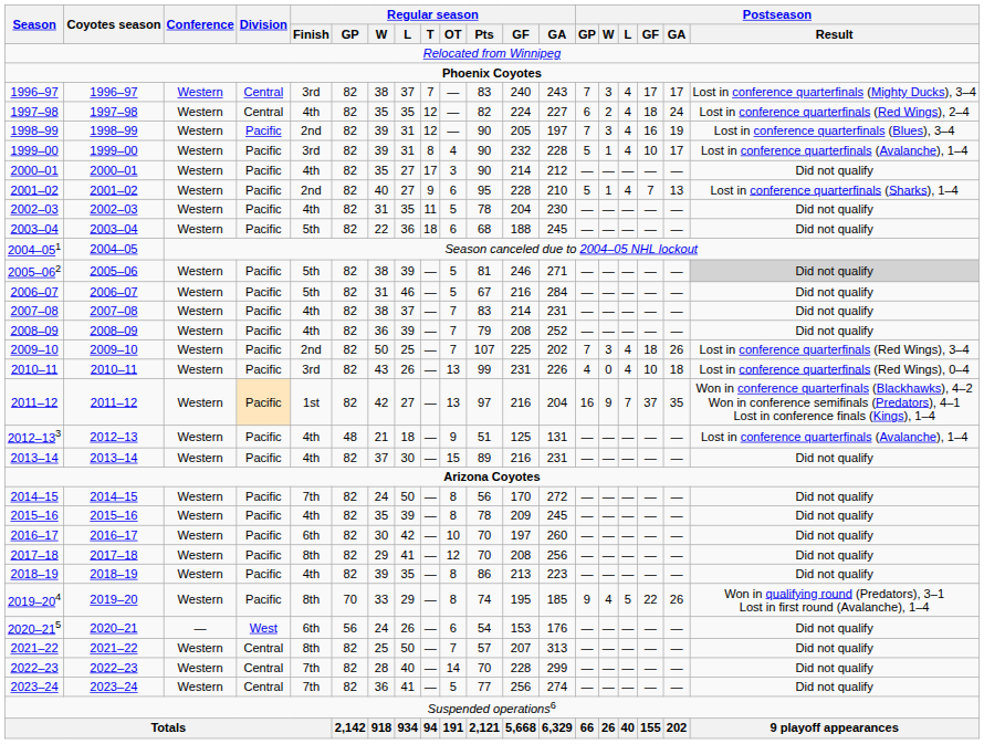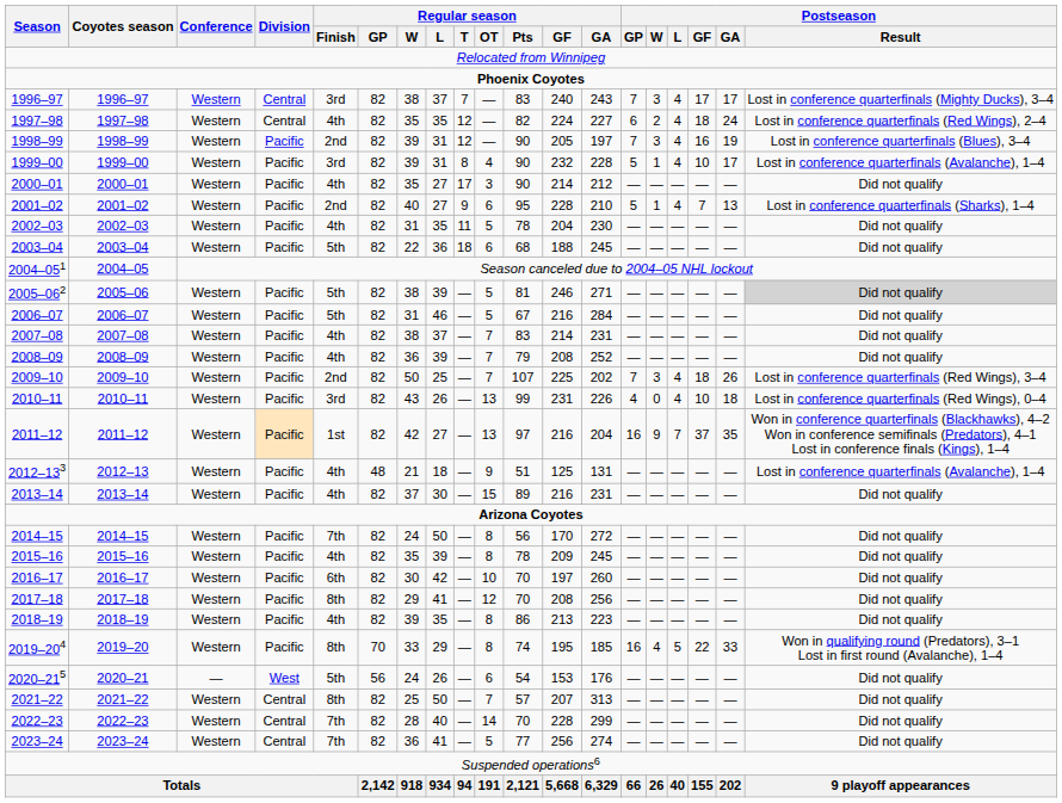 <table class="wikitable" style="text-align:center; font-size: 95%">
 <tr>
 <th rowspan="2"><a href='#'>Season</a></th>
 <th rowspan="2">Coyotes season</th>
 <th rowspan="2"><a href='#'>Conference</a></th>
 <th rowspan="2"><a href='#'>Division</a></th>
 <th colspan="9"><a href='#'>Regular season</a></th>
 <th colspan="6"><a href='#'>Postseason</a></th>
 </tr>
 <tr>
 <th>Finish</th>
 <th>GP</th>
 <th>W</th>
 <th>L</th>
 <th>T</th>
 <th>OT</th>
 <th>Pts</th>
 <th>GF</th>
 <th>GA</th>
 <th>GP</th>
 <th>W</th>
 <th>L</th>
 <th>GF</th>
 <th>GA</th>
 <th>Result</th>
 </tr>
 <tr>
 <td colspan="19" align="center"><em><a href='#'>Relocated from Winnipeg</a></em></td>
 </tr>
 <tr>
 <td colspan="19" align="center"><strong>Phoenix Coyotes</strong></td>
 </tr>
 <tr>
 <td><a href='#'>1996–97</a></td>
 <td><a href='#'>1996–97</a></td>
 <td><a href='#'>Western</a></td>
 <td><a href='#'>Central</a></td>
 <td>3rd</td>
 <td>82</td>
 <td>38</td>
 <td>37</td>
 <td>7</td>
 <td>—</td>
 <td>83</td>
 <td>240</td>
 <td>243</td>
 <td>7</td>
 <td>3</td>
 <td>4</td>
 <td>17</td>
 <td>17</td>
 <td>Lost in <a href='#'>conference quarterfinals</a> (<a href='#'>Mighty Ducks</a>), 3–4</td>
 </tr>
 <tr>
 <td><a href='#'>1997–98</a></td>
 <td><a href='#'>1997–98</a></td>
 <td>Western</td>
 <td>Central</td>
 <td>4th</td>
 <td>82</td>
 <td>35</td>
 <td>35</td>
 <td>12</td>
 <td>—</td>
 <td>82</td>
 <td>224</td>
 <td>227</td>
 <td>6</td>
 <td>2</td>
 <td>4</td>
 <td>18</td>
 <td>24</td>
 <td>Lost in <a href='#'>conference quarterfinals</a> (<a href='#'>Red Wings</a>), 2–4</td>
 </tr>
 <tr>
 <td><a href='#'>1998–99</a></td>
 <td><a href='#'>1998–99</a></td>
 <td>Western</td>
 <td><a href='#'>Pacific</a></td>
 <td>2nd</td>
 <td>82</td>
 <td>39</td>
 <td>31</td>
 <td>12</td>
 <td>—</td>
 <td>90</td>
 <td>205</td>
 <td>197</td>
 <td>7</td>
 <td>3</td>
 <td>4</td>
 <td>16</td>
 <td>19</td>
 <td>Lost in <a href='#'>conference quarterfinals</a> (<a href='#'>Blues</a>), 3–4</td>
 </tr>
 <tr>
 <td><a href='#'>1999–00</a></td>
 <td><a href='#'>1999–00</a></td>
 <td>Western</td>
 <td>Pacific</td>
 <td>3rd</td>
 <td>82</td>
 <td>39</td>
 <td>31</td>
 <td>8</td>
 <td>4</td>
 <td>90</td>
 <td>232</td>
 <td>228</td>
 <td>5</td>
 <td>1</td>
 <td>4</td>
 <td>10</td>
 <td>17</td>
 <td>Lost in <a href='#'>conference quarterfinals</a> (<a href='#'>Avalanche</a>), 1–4</td>
 </tr>
 <tr>
 <td><a href='#'>2000–01</a></td>
 <td><a href='#'>2000–01</a></td>
 <td>Western</td>
 <td>Pacific</td>
 <td>4th</td>
 <td>82</td>
 <td>35</td>
 <td>27</td>
 <td>17</td>
 <td>3</td>
 <td>90</td>
 <td>214</td>
 <td>212</td>
 <td>—</td>
 <td>—</td>
 <td>—</td>
 <td>—</td>
 <td>—</td>
 <td>Did not qualify</td>
 </tr>
 <tr>
 <td><a href='#'>2001–02</a></td>
 <td><a href='#'>2001–02</a></td>
 <td>Western</td>
 <td>Pacific</td>
 <td>2nd</td>
 <td>82</td>
 <td>40</td>
 <td>27</td>
 <td>9</td>
 <td>6</td>
 <td>95</td>
 <td>228</td>
 <td>210</td>
 <td>5</td>
 <td>1</td>
 <td>4</td>
 <td>7</td>
 <td>13</td>
 <td>Lost in <a href='#'>conference quarterfinals</a> (<a href='#'>Sharks</a>), 1–4</td>
 </tr>
 <tr>
 <td><a href='#'>2002–03</a></td>
 <td><a href='#'>2002–03</a></td>
 <td>Western</td>
 <td>Pacific</td>
 <td>4th</td>
 <td>82</td>
 <td>31</td>
 <td>35</td>
 <td>11</td>
 <td>5</td>
 <td>78</td>
 <td>204</td>
 <td>230</td>
 <td>—</td>
 <td>—</td>
 <td>—</td>
 <td>—</td>
 <td>—</td>
 <td>Did not qualify</td>
 </tr>
 <tr>
 <td><a href='#'>2003–04</a></td>
 <td><a href='#'>2003–04</a></td>
 <td>Western</td>
 <td>Pacific</td>
 <td>5th</td>
 <td>82</td>
 <td>22</td>
 <td>36</td>
 <td>18</td>
 <td>6</td>
 <td>68</td>
 <td>188</td>
 <td>245</td>
 <td>—</td>
 <td>—</td>
 <td>—</td>
 <td>—</td>
 <td>—</td>
 <td>Did not qualify</td>
 </tr>
 <tr>
 <td><a href='#'>2004–05</a><sup>1</sup></td>
 <td><a href='#'>2004–05</a></td>
 <td colspan="17"><em>Season canceled due to <a href='#'>2004–05 NHL lockout</a></em></td>
 </tr>
 <tr>
 <td><a href='#'>2005–06</a><sup>2</sup></td>
 <td><a href='#'>2005–06</a></td>
 <td>Western</td>
 <td>Pacific</td>
 <td>5th</td>
 <td>82</td>
 <td>38</td>
 <td>39</td>
 <td>—</td>
 <td>5</td>
 <td>81</td>
 <td>246</td>
 <td>271</td>
 <td>—</td>
 <td>—</td>
 <td>—</td>
 <td>—</td>
 <td>—</td>
 <td style="background: lightgrey;">Did not qualify</td>
 </tr>
 <tr>
 <td><a href='#'>2006–07</a></td>
 <td><a href='#'>2006–07</a></td>
 <td>Western</td>
 <td>Pacific</td>
 <td>5th</td>
 <td>82</td>
 <td>31</td>
 <td>46</td>
 <td>—</td>
 <td>5</td>
 <td>67</td>
 <td>216</td>
 <td>284</td>
 <td>—</td>
 <td>—</td>
 <td>—</td>
 <td>—</td>
 <td>—</td>
 <td>Did not qualify</td>
 </tr>
 <tr>
 <td><a href='#'>2007–08</a></td>
 <td><a href='#'>2007–08</a></td>
 <td>Western</td>
 <td>Pacific</td>
 <td>4th</td>
 <td>82</td>
 <td>38</td>
 <td>37</td>
 <td>—</td>
 <td>7</td>
 <td>83</td>
 <td>214</td>
 <td>231</td>
 <td>—</td>
 <td>—</td>
 <td>—</td>
 <td>—</td>
 <td>—</td>
 <td>Did not qualify</td>
 </tr>
 <tr>
 <td><a href='#'>2008–09</a></td>
 <td><a href='#'>2008–09</a></td>
 <td>Western</td>
 <td>Pacific</td>
 <td>4th</td>
 <td>82</td>
 <td>36</td>
 <td>39</td>
 <td>—</td>
 <td>7</td>
 <td>79</td>
 <td>208</td>
 <td>252</td>
 <td>—</td>
 <td>—</td>
 <td>—</td>
 <td>—</td>
 <td>—</td>
 <td>Did not qualify</td>
 </tr>
 <tr>
 <td><a href='#'>2009–10</a></td>
 <td><a href='#'>2009–10</a></td>
 <td>Western</td>
 <td>Pacific</td>
 <td>2nd</td>
 <td>82</td>
 <td>50</td>
 <td>25</td>
 <td>—</td>
 <td>7</td>
 <td>107</td>
 <td>225</td>
 <td>202</td>
 <td>7</td>
 <td>3</td>
 <td>4</td>
 <td>18</td>
 <td>26</td>
 <td>Lost in <a href='#'>conference quarterfinals</a> (Red Wings), 3–4</td>
 </tr>
 <tr>
 <td><a href='#'>2010–11</a></td>
 <td><a href='#'>2010–11</a></td>
 <td>Western</td>
 <td>Pacific</td>
 <td>3rd</td>
 <td>82</td>
 <td>43</td>
 <td>26</td>
 <td>—</td>
 <td>13</td>
 <td>99</td>
 <td>231</td>
 <td>226</td>
 <td>4</td>
 <td>0</td>
 <td>4</td>
 <td>10</td>
 <td>18</td>
 <td>Lost in <a href='#'>conference quarterfinals</a> (Red Wings), 0–4</td>
 </tr>
 <tr>
 <td><a href='#'>2011–12</a></td>
 <td><a href='#'>2011–12</a></td>
 <td>Western</td>
 <td style="background:#FFE6BD;">Pacific</td>
 <td>1st</td>
 <td>82</td>
 <td>42</td>
 <td>27</td>
 <td>—</td>
 <td>13</td>
 <td>97</td>
 <td>216</td>
 <td>204</td>
 <td>16</td>
 <td>9</td>
 <td>7</td>
 <td>37</td>
 <td>35</td>
 <td>Won in <a href='#'>conference quarterfinals</a> (<a href='#'>Blackhawks</a>), 4–2<br>Won in conference semifinals (<a href='#'>Predators</a>), 4–1<br>Lost in conference finals (<a href='#'>Kings</a>), 1–4</td>
 </tr>
 <tr>
 <td><a href='#'>2012–13</a><sup>3</sup></td>
 <td><a href='#'>2012–13</a></td>
 <td>Western</td>
 <td>Pacific</td>
 <td>4th</td>
 <td>48</td>
 <td>21</td>
 <td>18</td>
 <td>—</td>
 <td>9</td>
 <td>51</td>
 <td>125</td>
 <td>131</td>
 <td>—</td>
 <td>—</td>
 <td>—</td>
 <td>—</td>
 <td>—</td>
 <td>Lost in <a href='#'>conference quarterfinals</a> (<a href='#'>Avalanche</a>), 1–4</td>
 </tr>
 <tr>
 <td><a href='#'>2013–14</a></td>
 <td><a href='#'>2013–14</a></td>
 <td>Western</td>
 <td>Pacific</td>
 <td>4th</td>
 <td>82</td>
 <td>37</td>
 <td>30</td>
 <td>—</td>
 <td>15</td>
 <td>89</td>
 <td>216</td>
 <td>231</td>
 <td>—</td>
 <td>—</td>
 <td>—</td>
 <td>—</td>
 <td>—</td>
 <td>Did not qualify</td>
 </tr>
 <tr>
 <td colspan="19" align="center"><strong>Arizona Coyotes</strong></td>
 </tr>
 <tr>
 <td><a href='#'>2014–15</a></td>
 <td><a href='#'>2014–15</a></td>
 <td>Western</td>
 <td>Pacific</td>
 <td>7th</td>
 <td>82</td>
 <td>24</td>
 <td>50</td>
 <td>—</td>
 <td>8</td>
 <td>56</td>
 <td>170</td>
 <td>272</td>
 <td>—</td>
 <td>—</td>
 <td>—</td>
 <td>—</td>
 <td>—</td>
 <td>Did not qualify</td>
 </tr>
 <tr>
 <td><a href='#'>2015–16</a></td>
 <td><a href='#'>2015–16</a></td>
 <td>Western</td>
 <td>Pacific</td>
 <td>4th</td>
 <td>82</td>
 <td>35</td>
 <td>39</td>
 <td>—</td>
 <td>8</td>
 <td>78</td>
 <td>209</td>
 <td>245</td>
 <td>—</td>
 <td>—</td>
 <td>—</td>
 <td>—</td>
 <td>—</td>
 <td>Did not qualify</td>
 </tr>
 <tr>
 <td><a href='#'>2016–17</a></td>
 <td><a href='#'>2016–17</a></td>
 <td>Western</td>
 <td>Pacific</td>
 <td>6th</td>
 <td>82</td>
 <td>30</td>
 <td>42</td>
 <td>—</td>
 <td>10</td>
 <td>70</td>
 <td>197</td>
 <td>260</td>
 <td>—</td>
 <td>—</td>
 <td>—</td>
 <td>—</td>
 <td>—</td>
 <td>Did not qualify</td>
 </tr>
 <tr>
 <td><a href='#'>2017–18</a></td>
 <td><a href='#'>2017–18</a></td>
 <td>Western</td>
 <td>Pacific</td>
 <td>8th</td>
 <td>82</td>
 <td>29</td>
 <td>41</td>
 <td>—</td>
 <td>12</td>
 <td>70</td>
 <td>208</td>
 <td>256</td>
 <td>—</td>
 <td>—</td>
 <td>—</td>
 <td>—</td>
 <td>—</td>
 <td>Did not qualify</td>
 </tr>
 <tr>
 <td><a href='#'>2018–19</a></td>
 <td><a href='#'>2018–19</a></td>
 <td>Western</td>
 <td>Pacific</td>
 <td>4th</td>
 <td>82</td>
 <td>39</td>
 <td>35</td>
 <td>—</td>
 <td>8</td>
 <td>86</td>
 <td>213</td>
 <td>223</td>
 <td>—</td>
 <td>—</td>
 <td>—</td>
 <td>—</td>
 <td>—</td>
 <td>Did not qualify</td>
 </tr>
 <tr>
 <td><a href='#'>2019–20</a><sup>4</sup></td>
 <td><a href='#'>2019–20</a></td>
 <td>Western</td>
 <td>Pacific</td>
 <td>8th</td>
 <td>70</td>
 <td>33</td>
 <td>29</td>
 <td>—</td>
 <td>8</td>
 <td>74</td>
 <td>195</td>
 <td>185</td>
-<td>9</td>
+<td>16</td>
 <td>4</td>
 <td>5</td>
 <td>22</td>
-<td>26</td>
+<td>33</td>
 <td>Won in <a href='#'>qualifying round</a> (Predators), 3–1<br>Lost in first round (Avalanche), 1–4</td>
 </tr>
 <tr>
 <td><a href='#'>2020–21</a><sup>5</sup></td>
 <td><a href='#'>2020–21</a></td>
 <td>—</td>
 <td><a href='#'>West</a></td>
-<td>6th</td>
+<td>5th</td>
 <td>56</td>
 <td>24</td>
 <td>26</td>
 <td>—</td>
 <td>6</td>
 <td>54</td>
 <td>153</td>
 <td>176</td>
 <td>—</td>
 <td>—</td>
 <td>—</td>
 <td>—</td>
 <td>—</td>
 <td>Did not qualify</td>
 </tr>
 <tr>
 <td><a href='#'>2021–22</a></td>
 <td><a href='#'>2021–22</a></td>
 <td>Western</td>
 <td>Central</td>
 <td>8th</td>
 <td>82</td>
 <td>25</td>
 <td>50</td>
 <td>—</td>
 <td>7</td>
 <td>57</td>
 <td>207</td>
 <td>313</td>
 <td>—</td>
 <td>—</td>
 <td>—</td>
 <td>—</td>
 <td>—</td>
 <td>Did not qualify</td>
 </tr>
 <tr>
 <td><a href='#'>2022–23</a></td>
 <td><a href='#'>2022–23</a></td>
 <td>Western</td>
 <td>Central</td>
 <td>7th</td>
 <td>82</td>
 <td>28</td>
 <td>40</td>
 <td>—</td>
 <td>14</td>
 <td>70</td>
 <td>228</td>
 <td>299</td>
 <td>—</td>
 <td>—</td>
 <td>—</td>
 <td>—</td>
 <td>—</td>
 <td>Did not qualify</td>
 </tr>
 <tr>
 <td><a href='#'>2023–24</a></td>
 <td><a href='#'>2023–24</a></td>
 <td>Western</td>
 <td>Central</td>
 <td>7th</td>
 <td>82</td>
 <td>36</td>
 <td>41</td>
 <td>—</td>
 <td>5</td>
 <td>77</td>
 <td>256</td>
 <td>274</td>
 <td>—</td>
 <td>—</td>
 <td>—</td>
 <td>—</td>
 <td>—</td>
 <td>Did not qualify</td>
 </tr>
 <tr>
 <td colspan="19" align="center"><em>Suspended operations</em><sup>6</sup></td>
 </tr>
 <tr>
 <th colspan="5">Totals</th>
 <th>2,142</th>
 <th>918</th>
 <th>934</th>
 <th>94</th>
 <th>191</th>
 <th>2,121</th>
 <th>5,668</th>
 <th>6,329</th>
 <th>66</th>
 <th>26</th>
 <th>40</th>
 <th>155</th>
 <th>202</th>
 <th>9 playoff appearances</th>
 </tr>
 </table>
